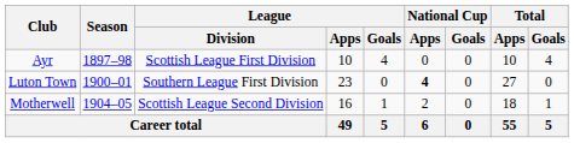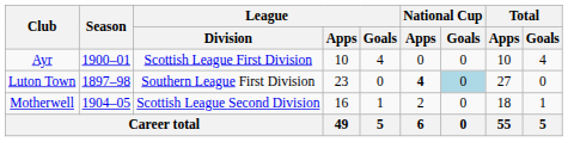 <table class="wikitable" style="text-align: center">
 <tr>
 <th rowspan="2">Club</th>
 <th rowspan="2">Season</th>
 <th colspan="3">League</th>
 <th colspan="2">National Cup</th>
 <th colspan="2">Total</th>
 </tr>
 <tr>
 <th>Division</th>
 <th>Apps</th>
 <th>Goals</th>
 <th>Apps</th>
 <th>Goals</th>
 <th>Apps</th>
 <th>Goals</th>
 </tr>
 <tr>
 <td><a href='#'>Ayr</a></td>
-<td><a href='#'>1897–98</a></td>
+<td><a href='#'>1900–01</a></td>
 <td><a href='#'>Scottish League First Division</a></td>
 <td>10</td>
 <td>4</td>
 <td>0</td>
 <td>0</td>
 <td>10</td>
 <td>4</td>
 </tr>
 <tr>
 <td><a href='#'>Luton Town</a></td>
-<td><a href='#'>1900–01</a></td>
+<td><a href='#'>1897–98</a></td>
 <td><a href='#'>Southern League</a> First Division</td>
 <td>23</td>
 <td>0</td>
 <td><strong>4</strong></td>
-<td>0</td>
+<td style="background: lightblue;">0</td>
 <td>27</td>
 <td>0</td>
 </tr>
 <tr>
 <td><a href='#'>Motherwell</a></td>
 <td><a href='#'>1904–05</a></td>
 <td><a href='#'>Scottish League Second Division</a></td>
 <td>16</td>
 <td>1</td>
 <td>2</td>
 <td>0</td>
 <td>18</td>
 <td>1</td>
 </tr>
 <tr>
 <th colspan="3">Career total</th>
 <th>49</th>
 <th>5</th>
 <th>6</th>
 <th>0</th>
 <th>55</th>
 <th>5</th>
 </tr>
 </table>
